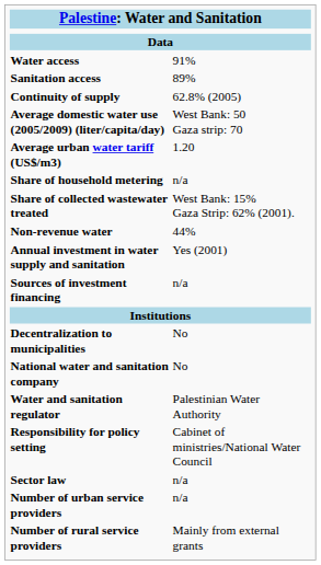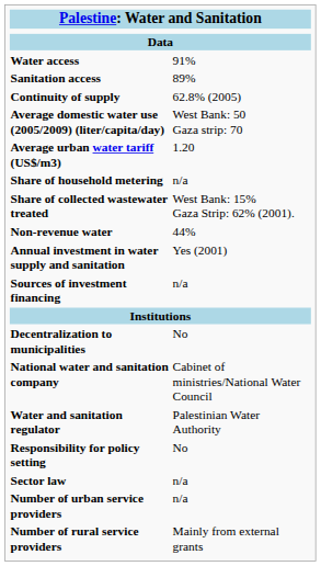 <table style="width: 25em; font-size: 90%; text-align: left;" class="infobox">
 <tr>
 <th colspan="2" style="text-align:center" bgcolor="lightblue"><big><a href='#'>Palestine</a>: Water and Sanitation</big></th>
 </tr>
 <tr>
 <th colspan="2" style="text-align:center"></th>
 </tr>
 <tr>
 <th colspan="2" style="text-align:center" bgcolor="lightblue">Data</th>
 </tr>
 <tr>
 <th align="left" valign="top">Water access</th>
 <td valign="top">91%</td>
 </tr>
 <tr>
 <th align="left" valign="top">Sanitation access</th>
 <td valign="top">89%</td>
 </tr>
 <tr>
 <th align="left" valign="top">Continuity of supply</th>
 <td valign="top">62.8% (2005)</td>
 </tr>
 <tr>
 <th align="left" valign="top">Average domestic water use (2005/2009) (liter/capita/day)</th>
 <td valign="top">West Bank: 50<br>Gaza strip: 70</td>
 </tr>
 <tr>
 <th align="left" valign="top">Average urban <a href='#'>water tariff</a> (US$/m3)</th>
 <td valign="top">1.20</td>
 </tr>
 <tr>
 <th align="left" valign="top">Share of household metering</th>
 <td valign="top">n/a</td>
 </tr>
 <tr>
 <th align="left" valign="top">Share of collected wastewater treated</th>
 <td valign="top">West Bank: 15%<br>Gaza Strip: 62% (2001).</td>
 </tr>
 <tr>
 <th align="left" valign="top">Non-revenue water</th>
 <td valign="top">44%</td>
 </tr>
 <tr>
 <th align="left" valign="top">Annual investment in water supply and sanitation</th>
 <td valign="top">Yes (2001)</td>
 </tr>
 <tr>
 <th align="left" valign="top">Sources of investment financing</th>
 <td valign="top">n/a</td>
 </tr>
 <tr>
 <th align="center" bgcolor="lightblue" colspan="3">Institutions</th>
 </tr>
 <tr>
 <th align="left" valign="top">Decentralization to municipalities</th>
 <td valign="top">No</td>
 </tr>
 <tr>
 <th align="left" valign="top">National water and sanitation company</th>
-<td valign="top">No</td>
+<td valign="top">Cabinet of ministries/National Water Council</td>
 </tr>
 <tr>
 <th align="left" valign="top">Water and sanitation regulator</th>
 <td valign="top">Palestinian Water Authority</td>
 </tr>
 <tr>
 <th align="left" valign="top">Responsibility for policy setting</th>
-<td valign="top">Cabinet of ministries/National Water Council</td>
+<td valign="top">No</td>
 </tr>
 <tr>
 <th align="left" valign="top">Sector law</th>
 <td valign="top">n/a</td>
 </tr>
 <tr>
 <th align="left" valign="top">Number of urban service providers</th>
 <td valign="top">n/a</td>
 </tr>
 <tr>
 <th align="left" valign="top">Number of rural service providers</th>
 <td valign="top">Mainly from external grants</td>
 </tr>
 <tr>
 </tr>
 </table>
